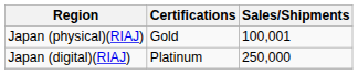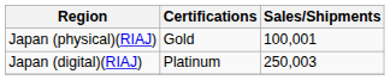 <table class="wikitable sortable" border="1">
 <tr>
 <th scope="col">Region</th>
 <th scope="col">Certifications</th>
 <th scope="col">Sales/Shipments</th>
 </tr>
 <tr>
 <td>Japan (physical)(<a href='#'>RIAJ</a>)</td>
 <td>Gold</td>
 <td assign="center">100,001</td>
 </tr>
 <tr>
 <td>Japan (digital)(<a href='#'>RIAJ</a>)</td>
 <td>Platinum</td>
-<td assign="center">250,000</td>
+<td assign="center">250,003</td>
 </tr>
 <tr>
 </tr>
 </table>
